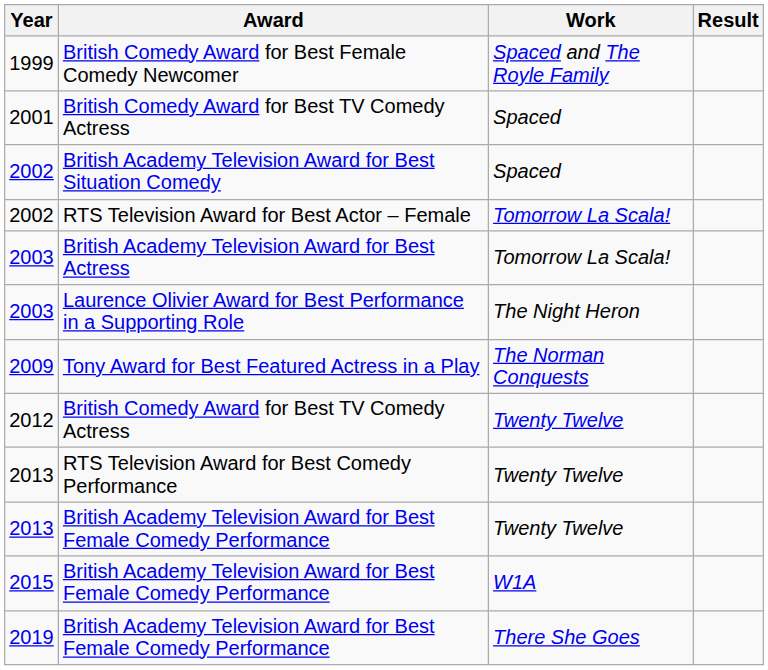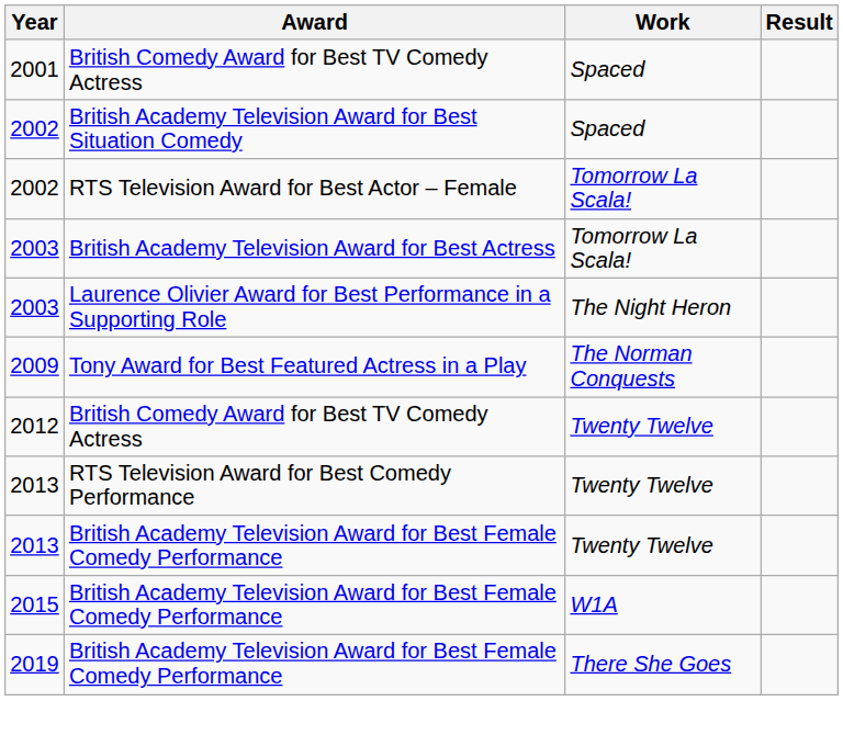 <table class="wikitable sortable">
 <tr>
 <th>Year</th>
 <th>Award</th>
 <th>Work</th>
 <th>Result</th>
-</tr>
-<tr>
-<td>1999</td>
-<td><a href='#'>British Comedy Award</a> for Best Female Comedy Newcomer</td>
-<td><em><a href='#'>Spaced</a> and <a href='#'>The Royle Family</a></em></td>
-<td></td>
 </tr>
 <tr>
 <td>2001</td>
 <td><a href='#'>British Comedy Award</a> for Best TV Comedy Actress</td>
 <td><em>Spaced</em></td>
 <td></td>
 </tr>
 <tr>
 <td><a href='#'>2002</a></td>
 <td><a href='#'>British Academy Television Award for Best Situation Comedy</a></td>
 <td><em>Spaced</em></td>
 <td></td>
 </tr>
 <tr>
 <td>2002</td>
 <td>RTS Television Award	for Best Actor – Female</td>
 <td><em><a href='#'>Tomorrow La Scala!</a></em></td>
 <td></td>
 </tr>
 <tr>
 <td><a href='#'>2003</a></td>
 <td><a href='#'>British Academy Television Award for Best Actress</a></td>
 <td><em>Tomorrow La Scala!</em></td>
 <td></td>
 </tr>
 <tr>
 <td><a href='#'>2003</a></td>
 <td><a href='#'>Laurence Olivier Award for Best Performance in a Supporting Role</a></td>
 <td><em>The Night Heron</em></td>
 <td></td>
 </tr>
 <tr>
 <td><a href='#'>2009</a></td>
 <td><a href='#'>Tony Award for Best Featured Actress in a Play</a></td>
 <td><em><a href='#'>The Norman Conquests</a></em></td>
 <td></td>
 </tr>
 <tr>
 <td>2012</td>
 <td><a href='#'>British Comedy Award</a> for Best TV Comedy Actress</td>
 <td><em><a href='#'>Twenty Twelve</a></em></td>
 <td></td>
 </tr>
 <tr>
 <td>2013</td>
 <td>RTS Television Award	for Best Comedy Performance</td>
 <td><em>Twenty Twelve</em></td>
 <td></td>
 </tr>
 <tr>
 <td><a href='#'>2013</a></td>
 <td><a href='#'>British Academy Television Award for Best Female Comedy Performance</a></td>
 <td><em>Twenty Twelve</em></td>
 <td></td>
 </tr>
 <tr>
 <td><a href='#'>2015</a></td>
 <td><a href='#'>British Academy Television Award for Best Female Comedy Performance</a></td>
 <td><em><a href='#'>W1A</a></em></td>
 <td></td>
 </tr>
 <tr>
 <td><a href='#'>2019</a></td>
 <td><a href='#'>British Academy Television Award for Best Female Comedy Performance</a></td>
 <td><em><a href='#'>There She Goes</a></em></td>
 <td></td>
 </tr>
 </table>
